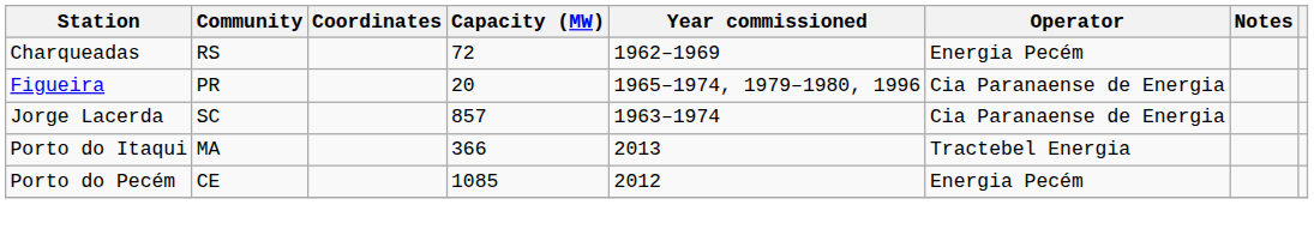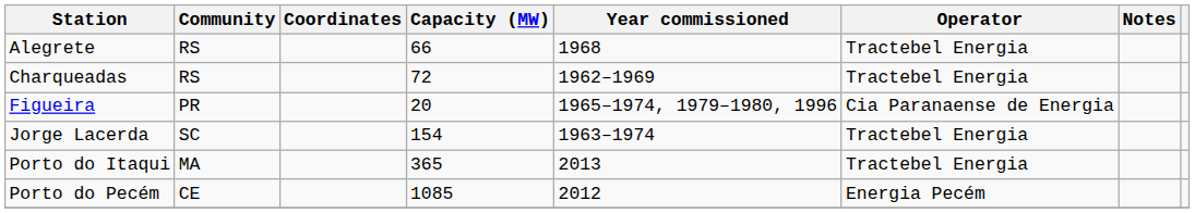 <table class="wikitable sortable">
 <tr>
 <th>Station</th>
 <th>Community</th>
 <th>Coordinates</th>
 <th>Capacity (<a href='#'>MW</a>)</th>
 <th>Year commissioned</th>
 <th>Operator</th>
 <th>Notes</th>
 <th></th>
 </tr>
 <tr>
+<td>Alegrete</td>
+<td>RS</td>
+<td></td>
+<td>66</td>
+<td>1968</td>
+<td>Tractebel Energia</td>
+<td></td>
+<td></td>
+</tr>
+<tr>
 <td>Charqueadas</td>
 <td>RS</td>
 <td></td>
 <td>72</td>
 <td>1962–1969</td>
-<td>Energia Pecém</td>
+<td>Tractebel Energia</td>
 <td></td>
 <td></td>
 </tr>
 <tr>
 <td><a href='#'>Figueira</a></td>
 <td>PR</td>
 <td></td>
 <td>20</td>
 <td>1965–1974, 1979–1980, 1996</td>
 <td>Cia Paranaense de Energia</td>
 <td></td>
 <td></td>
 </tr>
 <tr>
 <td>Jorge Lacerda</td>
 <td>SC</td>
 <td></td>
-<td>857</td>
+<td>154</td>
 <td>1963–1974</td>
-<td>Cia Paranaense de Energia</td>
+<td>Tractebel Energia</td>
 <td></td>
 <td></td>
 </tr>
 <tr>
 <td>Porto do Itaqui</td>
 <td>MA</td>
 <td></td>
-<td>366</td>
+<td>365</td>
 <td>2013</td>
 <td>Tractebel Energia</td>
 <td></td>
 <td></td>
 </tr>
 <tr>
 <td>Porto do Pecém</td>
 <td>CE</td>
 <td></td>
 <td>1085</td>
 <td>2012</td>
 <td>Energia Pecém</td>
 <td></td>
 <td></td>
 </tr>
 <tr>
 </tr>
 </table>
